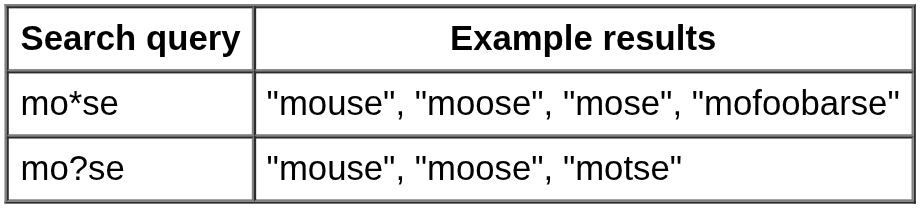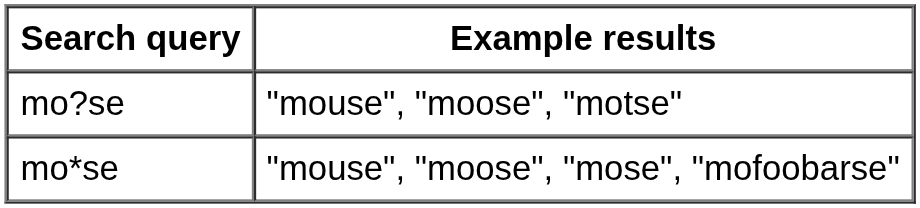 <table border="1" cellspacing="0" cellpadding="5" align="center">
 <tr>
 <th>Search query</th>
 <th>Example results</th>
 </tr>
 <tr>
+<td>mo?se</td>
+<td>"mouse", "moose", "motse"</td>
+</tr>
+<tr>
 <td>mo*se</td>
 <td>"mouse", "moose", "mose", "mofoobarse"</td>
 </tr>
-<tr>
-<td>mo?se</td>
-<td>"mouse", "moose", "motse"</td>
-</tr>
 </table>
